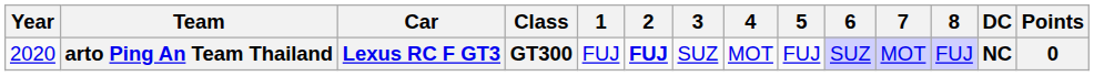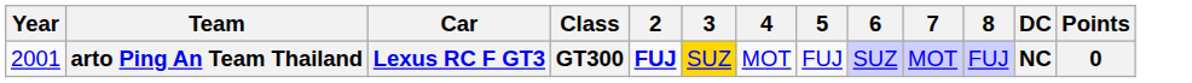 <table class="wikitable" style="text-align:center; font-size:90%">
 <tr>
 <th>Year</th>
 <th>Team</th>
 <th>Car</th>
 <th>Class</th>
-<th>1</th>
 <th>2</th>
 <th>3</th>
 <th>4</th>
 <th>5</th>
 <th>6</th>
 <th>7</th>
 <th>8</th>
 <th>DC</th>
 <th>Points</th>
 </tr>
 <tr>
-<td><a href='#'>2020</a></td>
+<td><a href='#'>2001</a></td>
 <th>arto <a href='#'>Ping An</a> Team Thailand</th>
 <th><a href='#'>Lexus RC F GT3</a></th>
 <th>GT300</th>
-<td><a href='#'>FUJ</a></td>
 <td><strong><a href='#'>FUJ</a></strong></td>
-<td><a href='#'>SUZ</a></td>
+<td style="background: gold;"><a href='#'>SUZ</a></td>
 <td><a href='#'>MOT</a></td>
 <td><a href='#'>FUJ</a></td>
 <td style="background:#CFCFFF;"><a href='#'>SUZ</a><br></td>
 <td style="background:#CFCFFF;"><a href='#'>MOT</a><br></td>
 <td style="background:#CFCFFF;"><a href='#'>FUJ</a><br></td>
 <th>NC</th>
 <th>0</th>
 </tr>
 </table>
